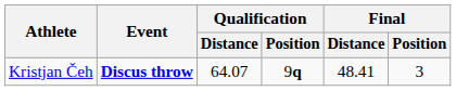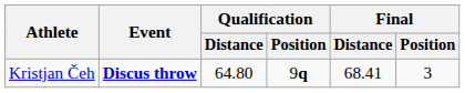 <table class=wikitable style="font-size:90%">
 <tr>
 <th rowspan="2">Athlete</th>
 <th rowspan="2">Event</th>
 <th colspan="2">Qualification</th>
 <th colspan="2">Final</th>
 </tr>
 <tr style="font-size:95%">
 <th>Distance</th>
 <th>Position</th>
 <th>Distance</th>
 <th>Position</th>
 </tr>
 <tr align=center>
 <td align=left><a href='#'>Kristjan Čeh</a></td>
 <td align=left><strong><a href='#'>Discus throw</a></strong></td>
-<td>64.07</td>
+<td>64.80</td>
 <td>9<strong>q</strong></td>
-<td>48.41</td>
+<td>68.41</td>
 <td>3</td>
 </tr>
 </table>
